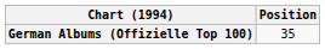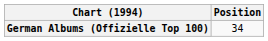 <table class="wikitable plainrowheaders" style="text-align:center">
 <tr>
 <th scope="col">Chart (1994)</th>
 <th scope="col">Position</th>
 </tr>
 <tr>
 <th scope="row">German Albums (Offizielle Top 100)</th>
-<td>35</td>
+<td>34</td>
 </tr>
 </table>
